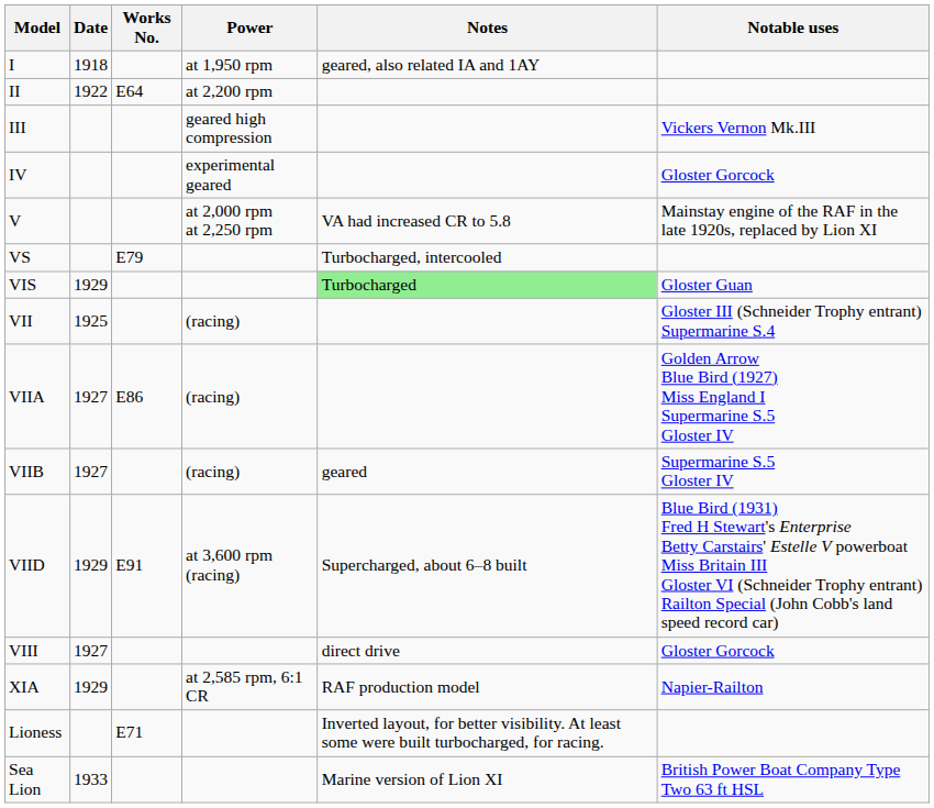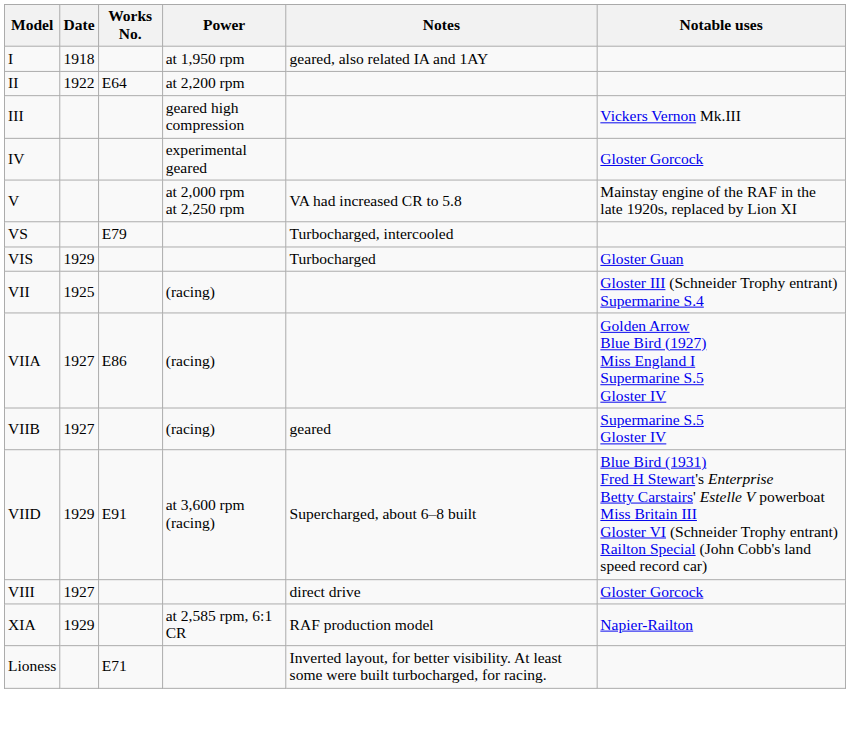 <table class="wikitable">
 <tr>
 </tr>
 <tr>
 <th>Model</th>
 <th>Date</th>
 <th>Works No.</th>
 <th>Power</th>
 <th>Notes</th>
 <th>Notable uses</th>
 </tr>
 <tr>
 <td>I</td>
 <td>1918</td>
 <td></td>
 <td> at 1,950 rpm</td>
 <td>geared, also related IA and 1AY</td>
 <td></td>
 </tr>
 <tr>
 <td>II</td>
 <td>1922</td>
 <td>E64</td>
 <td> at 2,200 rpm</td>
 <td></td>
 <td></td>
 </tr>
 <tr>
 <td>III</td>
 <td></td>
 <td></td>
 <td>geared high compression</td>
 <td></td>
 <td><a href='#'>Vickers Vernon</a> Mk.III</td>
 </tr>
 <tr>
 <td>IV</td>
 <td></td>
 <td></td>
 <td>experimental geared</td>
 <td></td>
 <td><a href='#'>Gloster Gorcock</a></td>
 </tr>
 <tr>
 <td>V</td>
 <td></td>
 <td></td>
 <td> at 2,000 rpm<br>  at 2,250 rpm</td>
 <td>VA had increased CR to 5.8</td>
 <td>Mainstay engine of the RAF in the late 1920s, replaced by Lion XI</td>
 </tr>
 <tr>
 <td>VS</td>
 <td></td>
 <td>E79</td>
 <td></td>
 <td>Turbocharged, intercooled</td>
 </tr>
 <tr>
 <td>VIS</td>
 <td>1929</td>
 <td></td>
 <td></td>
-<td style="background: lightgreen;">Turbocharged</td>
+<td>Turbocharged</td>
 <td><a href='#'>Gloster Guan</a></td>
 </tr>
 <tr>
 <td>VII</td>
 <td>1925</td>
 <td></td>
 <td> (racing)</td>
 <td></td>
 <td><a href='#'>Gloster III</a> (Schneider Trophy entrant)<br><a href='#'>Supermarine S.4</a></td>
 </tr>
 <tr>
 <td>VIIA</td>
 <td>1927</td>
 <td>E86</td>
 <td> (racing)</td>
 <td></td>
 <td><a href='#'>Golden Arrow</a> <br><a href='#'>Blue Bird (1927)</a> <br><a href='#'>Miss England I</a> <br><a href='#'>Supermarine S.5</a><br><a href='#'>Gloster IV</a></td>
 </tr>
 <tr>
 <td>VIIB</td>
 <td>1927</td>
 <td></td>
 <td> (racing)</td>
 <td>geared</td>
 <td><a href='#'>Supermarine S.5</a><br><a href='#'>Gloster IV</a></td>
 </tr>
 <tr>
 <td>VIID</td>
 <td>1929</td>
 <td>E91</td>
 <td> at 3,600 rpm (racing)</td>
 <td>Supercharged, about 6–8 built</td>
 <td><a href='#'>Blue Bird (1931)</a> <br><a href='#'>Fred H Stewart</a>'s <em>Enterprise</em>  <br><a href='#'>Betty Carstairs</a>' <em>Estelle V</em> powerboat <br><a href='#'>Miss Britain III</a> <br><a href='#'>Gloster VI</a> (Schneider Trophy entrant)<br><a href='#'>Railton Special</a> (John Cobb's land speed record car)</td>
 </tr>
 <tr>
 <td>VIII</td>
 <td>1927</td>
 <td></td>
 <td></td>
 <td>direct drive</td>
 <td><a href='#'>Gloster Gorcock</a></td>
 </tr>
 <tr>
 <td>XIA</td>
 <td>1929</td>
 <td></td>
 <td> at 2,585 rpm, 6:1 CR</td>
 <td>RAF production model</td>
 <td><a href='#'>Napier-Railton</a></td>
 </tr>
 <tr>
 <td>Lioness</td>
 <td></td>
 <td>E71</td>
 <td></td>
 <td>Inverted layout, for better visibility. At least some were built turbocharged, for racing.</td>
 <td></td>
 </tr>
-<tr>
-<td>Sea Lion</td>
-<td>1933</td>
-<td></td>
-<td></td>
-<td>Marine version of Lion XI</td>
-<td><a href='#'>British Power Boat Company Type Two 63 ft HSL</a></td>
-</tr>
 </table>
